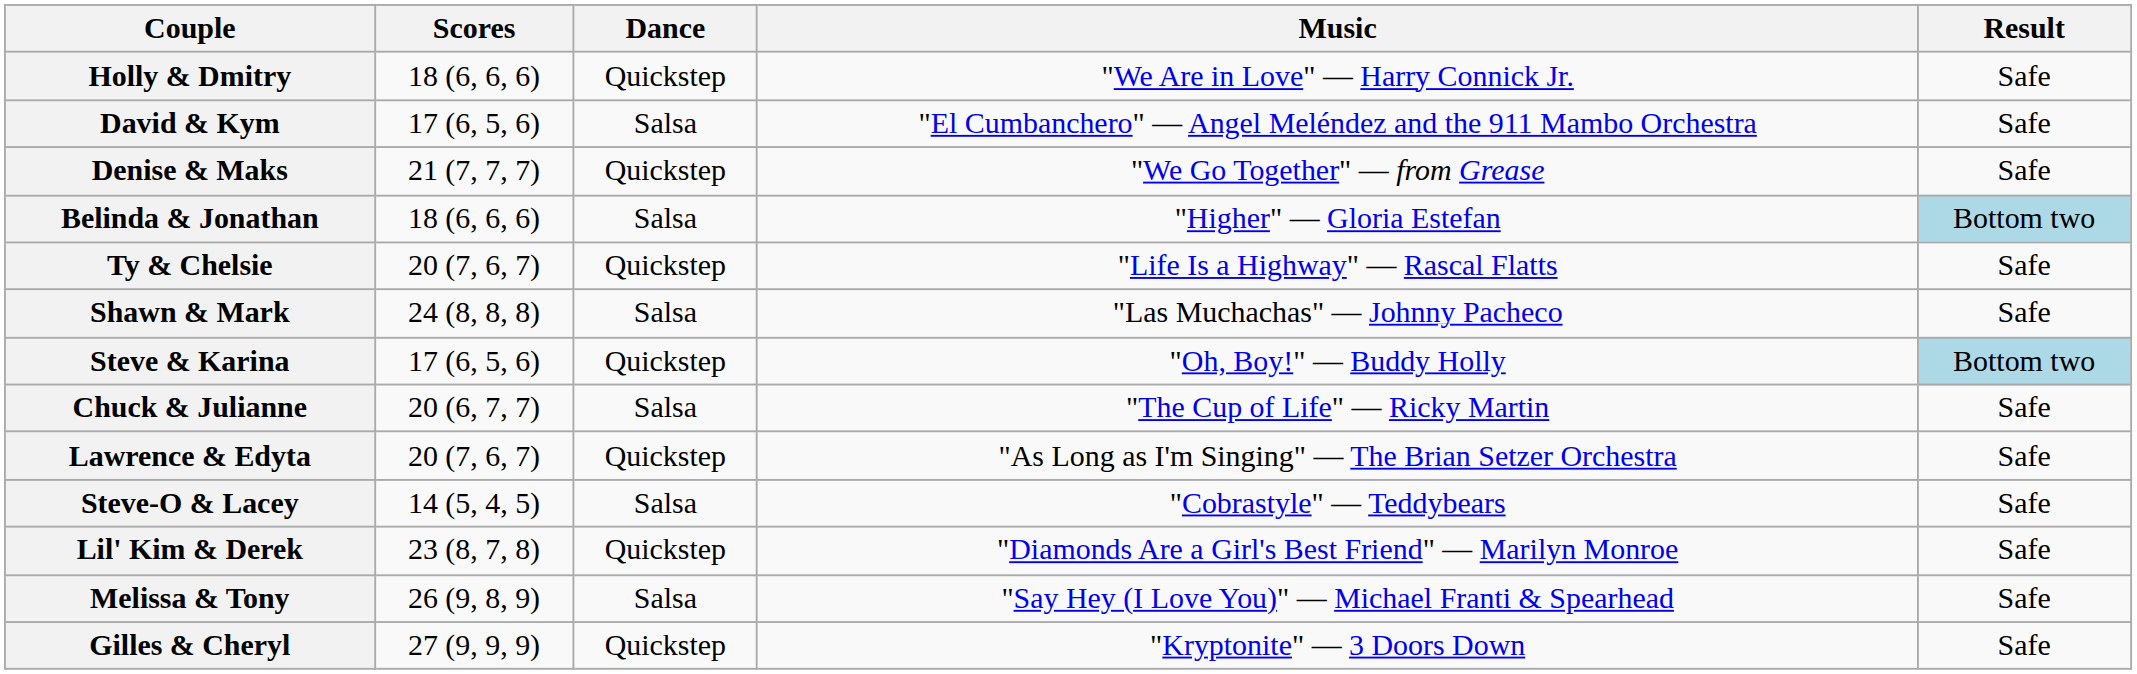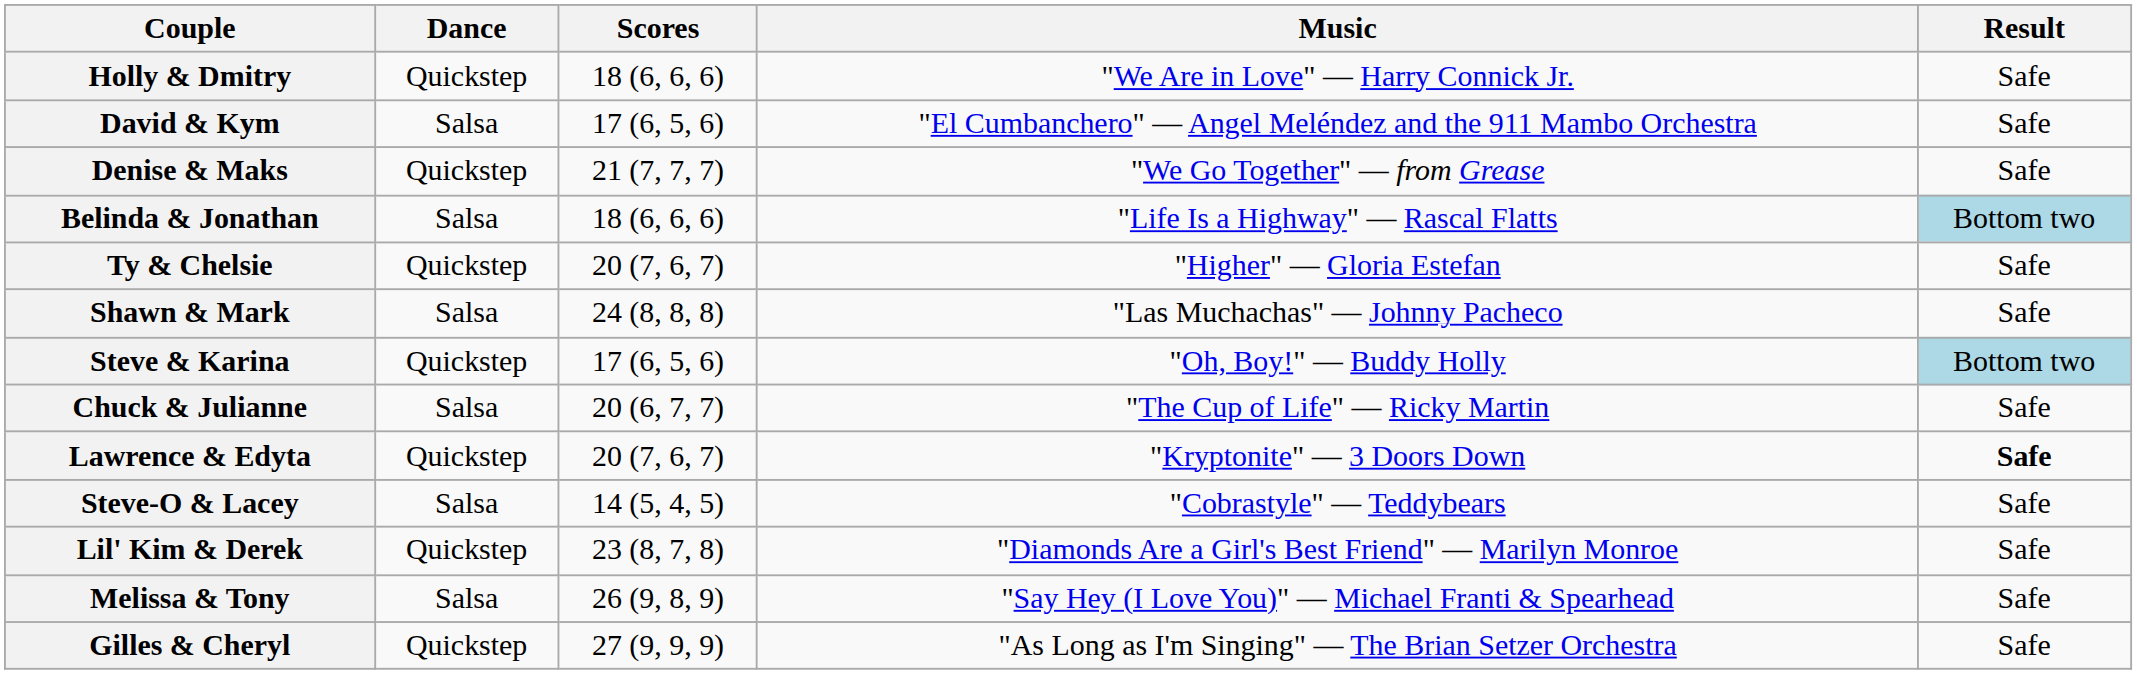 <table class="wikitable sortable" style="text-align:center; width:90%">
 <tr>
 <th scope="col">Couple</th>
+<th scope="col" class="unsortable">Dance</th>
 <th scope="col">Scores</th>
-<th scope="col" class="unsortable">Dance</th>
 <th scope="col" class="unsortable">Music</th>
 <th scope="col" class="unsortable">Result</th>
 </tr>
 <tr>
 <th scope="row">Holly & Dmitry</th>
+<td>Quickstep</td>
 <td>18 (6, 6, 6)</td>
-<td>Quickstep</td>
 <td>"<a href='#'>We Are in Love</a>" — <a href='#'>Harry Connick Jr.</a></td>
 <td>Safe</td>
 </tr>
 <tr>
 <th scope="row">David & Kym</th>
+<td>Salsa</td>
 <td>17 (6, 5, 6)</td>
-<td>Salsa</td>
 <td>"<a href='#'>El Cumbanchero</a>" — <a href='#'>Angel Meléndez and the 911 Mambo Orchestra</a></td>
 <td>Safe</td>
 </tr>
 <tr>
 <th scope="row">Denise & Maks</th>
+<td>Quickstep</td>
 <td>21 (7, 7, 7)</td>
-<td>Quickstep</td>
 <td>"<a href='#'>We Go Together</a>" — <em>from <a href='#'>Grease</a></em></td>
 <td>Safe</td>
 </tr>
 <tr>
 <th scope="row">Belinda & Jonathan</th>
+<td>Salsa</td>
 <td>18 (6, 6, 6)</td>
-<td>Salsa</td>
-<td>"<a href='#'>Higher</a>" — <a href='#'>Gloria Estefan</a></td>
+<td>"<a href='#'>Life Is a Highway</a>" — <a href='#'>Rascal Flatts</a></td>
 <td bgcolor=lightblue>Bottom two</td>
 </tr>
 <tr>
 <th scope="row">Ty & Chelsie</th>
+<td>Quickstep</td>
 <td>20 (7, 6, 7)</td>
-<td>Quickstep</td>
-<td>"<a href='#'>Life Is a Highway</a>" — <a href='#'>Rascal Flatts</a></td>
+<td>"<a href='#'>Higher</a>" — <a href='#'>Gloria Estefan</a></td>
 <td>Safe</td>
 </tr>
 <tr>
 <th scope="row">Shawn & Mark</th>
+<td>Salsa</td>
 <td>24 (8, 8, 8)</td>
-<td>Salsa</td>
 <td>"Las Muchachas" — <a href='#'>Johnny Pacheco</a></td>
 <td>Safe</td>
 </tr>
 <tr>
 <th scope="row">Steve & Karina</th>
+<td>Quickstep</td>
 <td>17 (6, 5, 6)</td>
-<td>Quickstep</td>
 <td>"<a href='#'>Oh, Boy!</a>" — <a href='#'>Buddy Holly</a></td>
 <td bgcolor=lightblue>Bottom two</td>
 </tr>
 <tr>
 <th scope="row">Chuck & Julianne</th>
+<td>Salsa</td>
 <td>20 (6, 7, 7)</td>
-<td>Salsa</td>
 <td>"<a href='#'>The Cup of Life</a>" — <a href='#'>Ricky Martin</a></td>
 <td>Safe</td>
 </tr>
 <tr>
 <th scope="row">Lawrence & Edyta</th>
+<td>Quickstep</td>
 <td>20 (7, 6, 7)</td>
-<td>Quickstep</td>
-<td>"As Long as I'm Singing" — <a href='#'>The Brian Setzer Orchestra</a></td>
-<td>Safe</td>
+<td>"<a href='#'>Kryptonite</a>" — <a href='#'>3 Doors Down</a></td>
+<td><strong>Safe</strong></td>
 </tr>
 <tr>
 <th scope="row">Steve-O & Lacey</th>
+<td>Salsa</td>
 <td>14 (5, 4, 5)</td>
-<td>Salsa</td>
 <td>"<a href='#'>Cobrastyle</a>" — <a href='#'>Teddybears</a></td>
 <td>Safe</td>
 </tr>
 <tr>
 <th scope="row">Lil' Kim & Derek</th>
+<td>Quickstep</td>
 <td>23 (8, 7, 8)</td>
-<td>Quickstep</td>
 <td>"<a href='#'>Diamonds Are a Girl's Best Friend</a>" — <a href='#'>Marilyn Monroe</a></td>
 <td>Safe</td>
 </tr>
 <tr>
 <th scope="row">Melissa & Tony</th>
+<td>Salsa</td>
 <td>26 (9, 8, 9)</td>
-<td>Salsa</td>
 <td>"<a href='#'>Say Hey (I Love You)</a>" — <a href='#'>Michael Franti & Spearhead</a></td>
 <td>Safe</td>
 </tr>
 <tr>
 <th scope="row">Gilles & Cheryl</th>
+<td>Quickstep</td>
 <td>27 (9, 9, 9)</td>
-<td>Quickstep</td>
-<td>"<a href='#'>Kryptonite</a>" — <a href='#'>3 Doors Down</a></td>
+<td>"As Long as I'm Singing" — <a href='#'>The Brian Setzer Orchestra</a></td>
 <td>Safe</td>
 </tr>
 </table>
